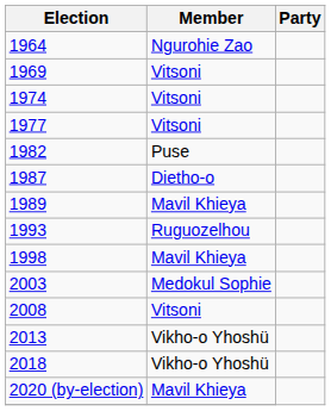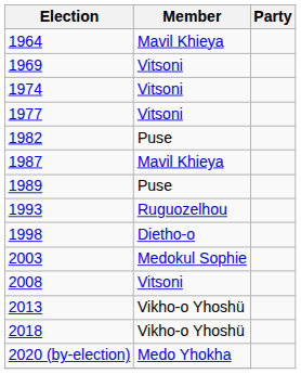 <table class="wikitable sortable">
 <tr>
 <th>Election</th>
 <th>Member</th>
 <th colspan=2>Party</th>
 </tr>
 <tr>
 <td><a href='#'>1964</a></td>
-<td><a href='#'>Ngurohie Zao</a></td>
+<td><a href='#'>Mavil Khieya</a></td>
 <td></td>
 </tr>
 <tr>
 <td><a href='#'>1969</a></td>
 <td><a href='#'>Vitsoni</a></td>
 <td></td>
 </tr>
 <tr>
 <td><a href='#'>1974</a></td>
 <td><a href='#'>Vitsoni</a></td>
 <td></td>
 </tr>
 <tr>
 <td><a href='#'>1977</a></td>
 <td><a href='#'>Vitsoni</a></td>
 </tr>
 <tr>
 <td><a href='#'>1982</a></td>
 <td>Puse</td>
 <td></td>
 </tr>
 <tr>
 <td><a href='#'>1987</a></td>
-<td><a href='#'>Dietho-o</a></td>
+<td><a href='#'>Mavil Khieya</a></td>
 </tr>
 <tr>
 <td><a href='#'>1989</a></td>
-<td><a href='#'>Mavil Khieya</a></td>
+<td>Puse</td>
 <td></td>
 </tr>
 <tr>
 <td><a href='#'>1993</a></td>
 <td><a href='#'>Ruguozelhou</a></td>
 <td></td>
 </tr>
 <tr>
 <td><a href='#'>1998</a></td>
-<td><a href='#'>Mavil Khieya</a></td>
+<td><a href='#'>Dietho-o</a></td>
 <td></td>
 </tr>
 <tr>
 <td><a href='#'>2003</a></td>
 <td><a href='#'>Medokul Sophie</a></td>
 <td></td>
 </tr>
 <tr>
 <td><a href='#'>2008</a></td>
 <td><a href='#'>Vitsoni</a></td>
 <td></td>
 </tr>
 <tr>
 <td><a href='#'>2013</a></td>
 <td>Vikho-o Yhoshü</td>
 </tr>
 <tr>
 <td><a href='#'>2018</a></td>
 <td>Vikho-o Yhoshü</td>
 <td></td>
 </tr>
 <tr>
 <td><a href='#'>2020 (by-election)</a></td>
-<td><a href='#'>Mavil Khieya</a></td>
+<td><a href='#'>Medo Yhokha</a></td>
 </tr>
 <tr>
 </tr>
 </table>
